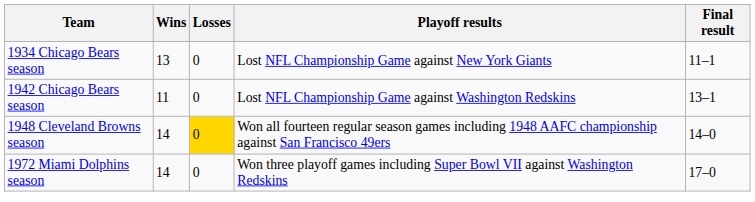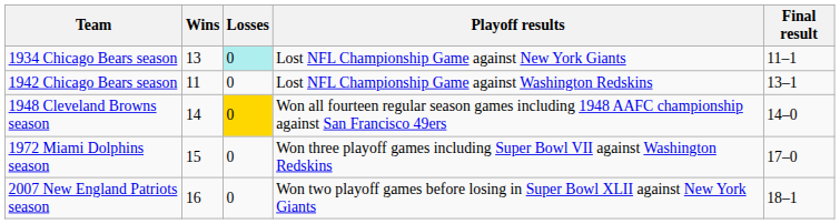 <table class="wikitable sortable">
 <tr>
 <th>Team</th>
 <th>Wins</th>
 <th>Losses</th>
 <th>Playoff results</th>
 <th>Final result</th>
 </tr>
 <tr>
 <td><a href='#'>1934 Chicago Bears season</a></td>
 <td>13</td>
-<td>0</td>
+<td style="background: paleturquoise;">0</td>
 <td>Lost <a href='#'>NFL Championship Game</a> against <a href='#'>New York Giants</a></td>
 <td>11–1</td>
 </tr>
 <tr>
 <td><a href='#'>1942 Chicago Bears season</a></td>
 <td>11</td>
 <td>0</td>
 <td>Lost <a href='#'>NFL Championship Game</a> against <a href='#'>Washington Redskins</a></td>
 <td>13–1</td>
 </tr>
 <tr>
 <td><a href='#'>1948 Cleveland Browns season</a></td>
 <td>14</td>
 <td style="background: gold;">0</td>
 <td>Won all fourteen regular season games including <a href='#'>1948 AAFC championship</a> against <a href='#'>San Francisco 49ers</a></td>
 <td>14–0</td>
 </tr>
 <tr>
 <td><a href='#'>1972 Miami Dolphins season</a></td>
-<td>14</td>
+<td>15</td>
 <td>0</td>
 <td>Won three playoff games including <a href='#'>Super Bowl VII</a> against <a href='#'>Washington Redskins</a></td>
 <td>17–0</td>
 </tr>
+<tr>
+<td><a href='#'>2007 New England Patriots season</a></td>
+<td>16</td>
+<td>0</td>
+<td>Won two playoff games before losing in <a href='#'>Super Bowl XLII</a> against <a href='#'>New York Giants</a></td>
+<td>18–1</td>
+</tr>
 </table>
